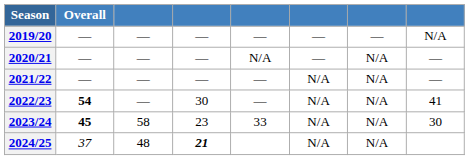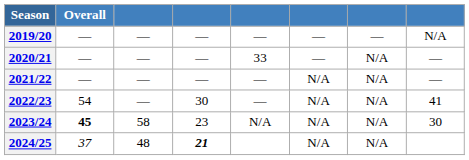 <table class="wikitable plainrowheaders" style="background:#fff; font-size:86%; line-height:16px; border:gray solid 1px; border-collapse:collapse;">
 <tr>
 <th style="background-color:#369; color:white; width:46px;"> Season </th>
 <th style="background-color:#4180be; color:white; width:55px;">Overall</th>
 <th style="background-color:#4180be; color:white; width:55px;"></th>
 <th style="background-color:#4180be; color:white; width:55px;"></th>
 <th style="background-color:#4180be; color:white; width:55px;"></th>
 <th style="background-color:#4180be; color:white; width:55px;"></th>
 <th style="background-color:#4180be; color:white; width:55px;"></th>
 <th style="background-color:#4180be; color:white; width:55px;"></th>
 </tr>
 <tr>
 <th scope=row align=center><a href='#'>2019/20</a></th>
 <td align=center>—</td>
 <td align=center>—</td>
 <td align=center>—</td>
 <td align=center>—</td>
 <td align=center>—</td>
 <td align=center>—</td>
 <td align=center>N/A</td>
 </tr>
 <tr>
 <th scope=row align=center><a href='#'>2020/21</a></th>
 <td align=center>—</td>
 <td align=center>—</td>
 <td align=center>—</td>
-<td align=center>N/A</td>
+<td align=center>33</td>
 <td align=center>—</td>
 <td align=center>N/A</td>
 <td align=center>—</td>
 </tr>
 <tr>
 <th scope=row align=center><a href='#'>2021/22</a></th>
 <td align=center>—</td>
 <td align=center>—</td>
 <td align=center>—</td>
 <td align=center>—</td>
 <td align=center>N/A</td>
 <td align=center>N/A</td>
 <td align=center>—</td>
 </tr>
 <tr>
 <th scope=row align=center><a href='#'>2022/23</a></th>
-<td align=center><strong>54</strong></td>
+<td align=center>54</td>
 <td align=center>—</td>
 <td align=center>30</td>
 <td align=center>—</td>
 <td align=center>N/A</td>
 <td align=center>N/A</td>
 <td align=center>41</td>
 </tr>
 <tr>
 <th scope=row align=center><a href='#'>2023/24</a></th>
 <td align=center><strong>45</strong></td>
 <td align=center>58</td>
 <td align=center>23</td>
-<td align=center>33</td>
+<td align=center>N/A</td>
 <td align=center>N/A</td>
 <td align=center>N/A</td>
 <td align=center>30</td>
 </tr>
 <tr>
 <th scope=row align=center><a href='#'>2024/25</a></th>
 <td align=center><em>37</em></td>
 <td align=center>48</td>
 <td align=center><strong><em>21</em></strong></td>
 <td align=center></td>
 <td align=center>N/A</td>
 <td align=center>N/A</td>
 <td align=center></td>
 </tr>
 </table>
